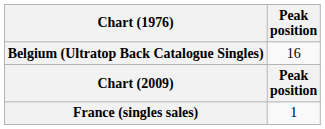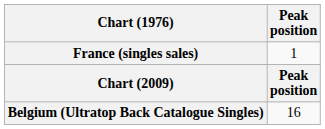 <table class="wikitable plainrowheaders sortable" style="text-align:left;">
 <tr>
 <th scope="col">Chart (1976)</th>
 <th scope="col">Peak<br>position</th>
 </tr>
 <tr>
-<th scope="row">Belgium (Ultratop Back Catalogue Singles)</th>
-<td align="center">16<br></td>
+<th scope="row">France (singles sales)</th>
+<td align="center">1</td>
 </tr>
 <tr>
 <th scope="col">Chart (2009)</th>
 <th scope="col">Peak<br>position</th>
 </tr>
 <tr>
-<th scope="row">France (singles sales)</th>
-<td align="center">1</td>
+<th scope="row">Belgium (Ultratop Back Catalogue Singles)</th>
+<td align="center">16<br></td>
 </tr>
 </table>
